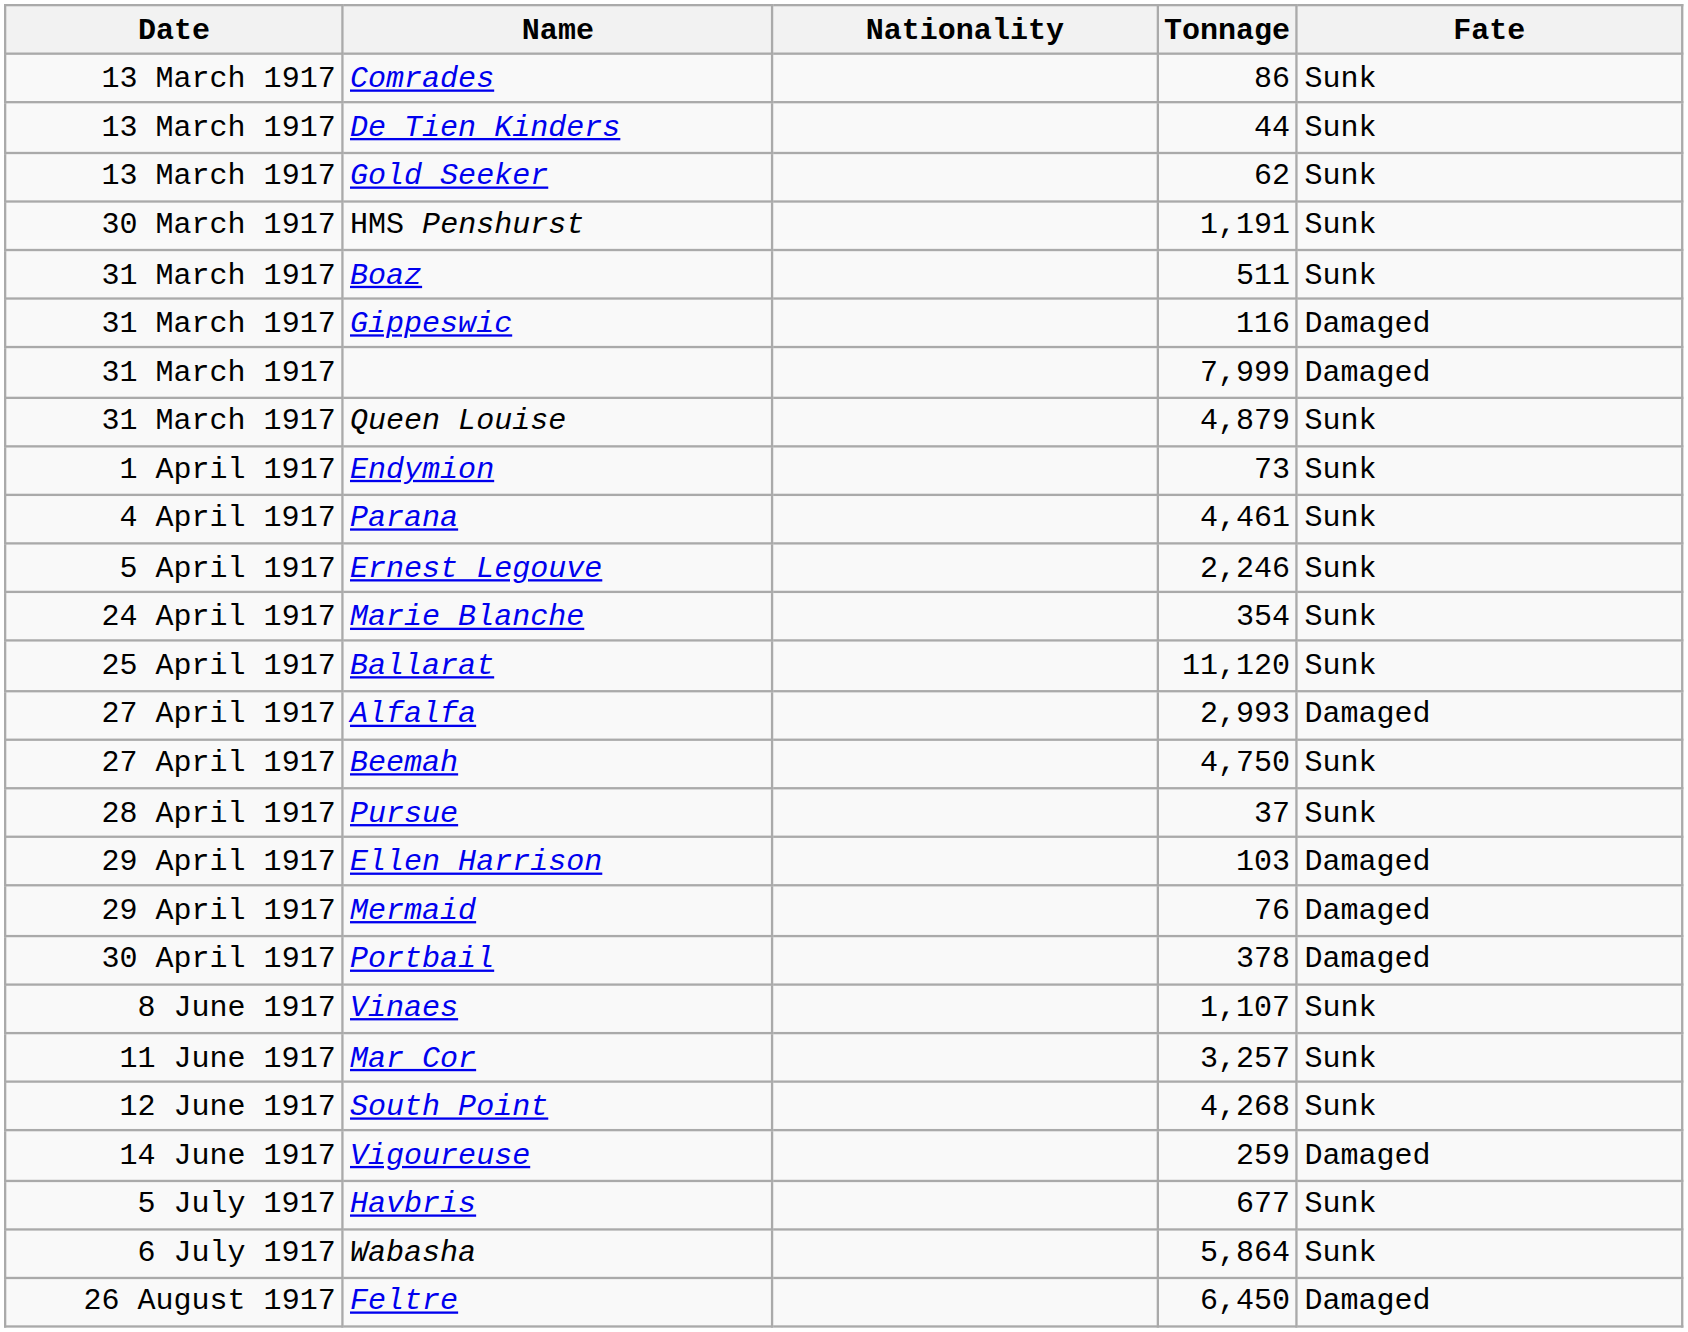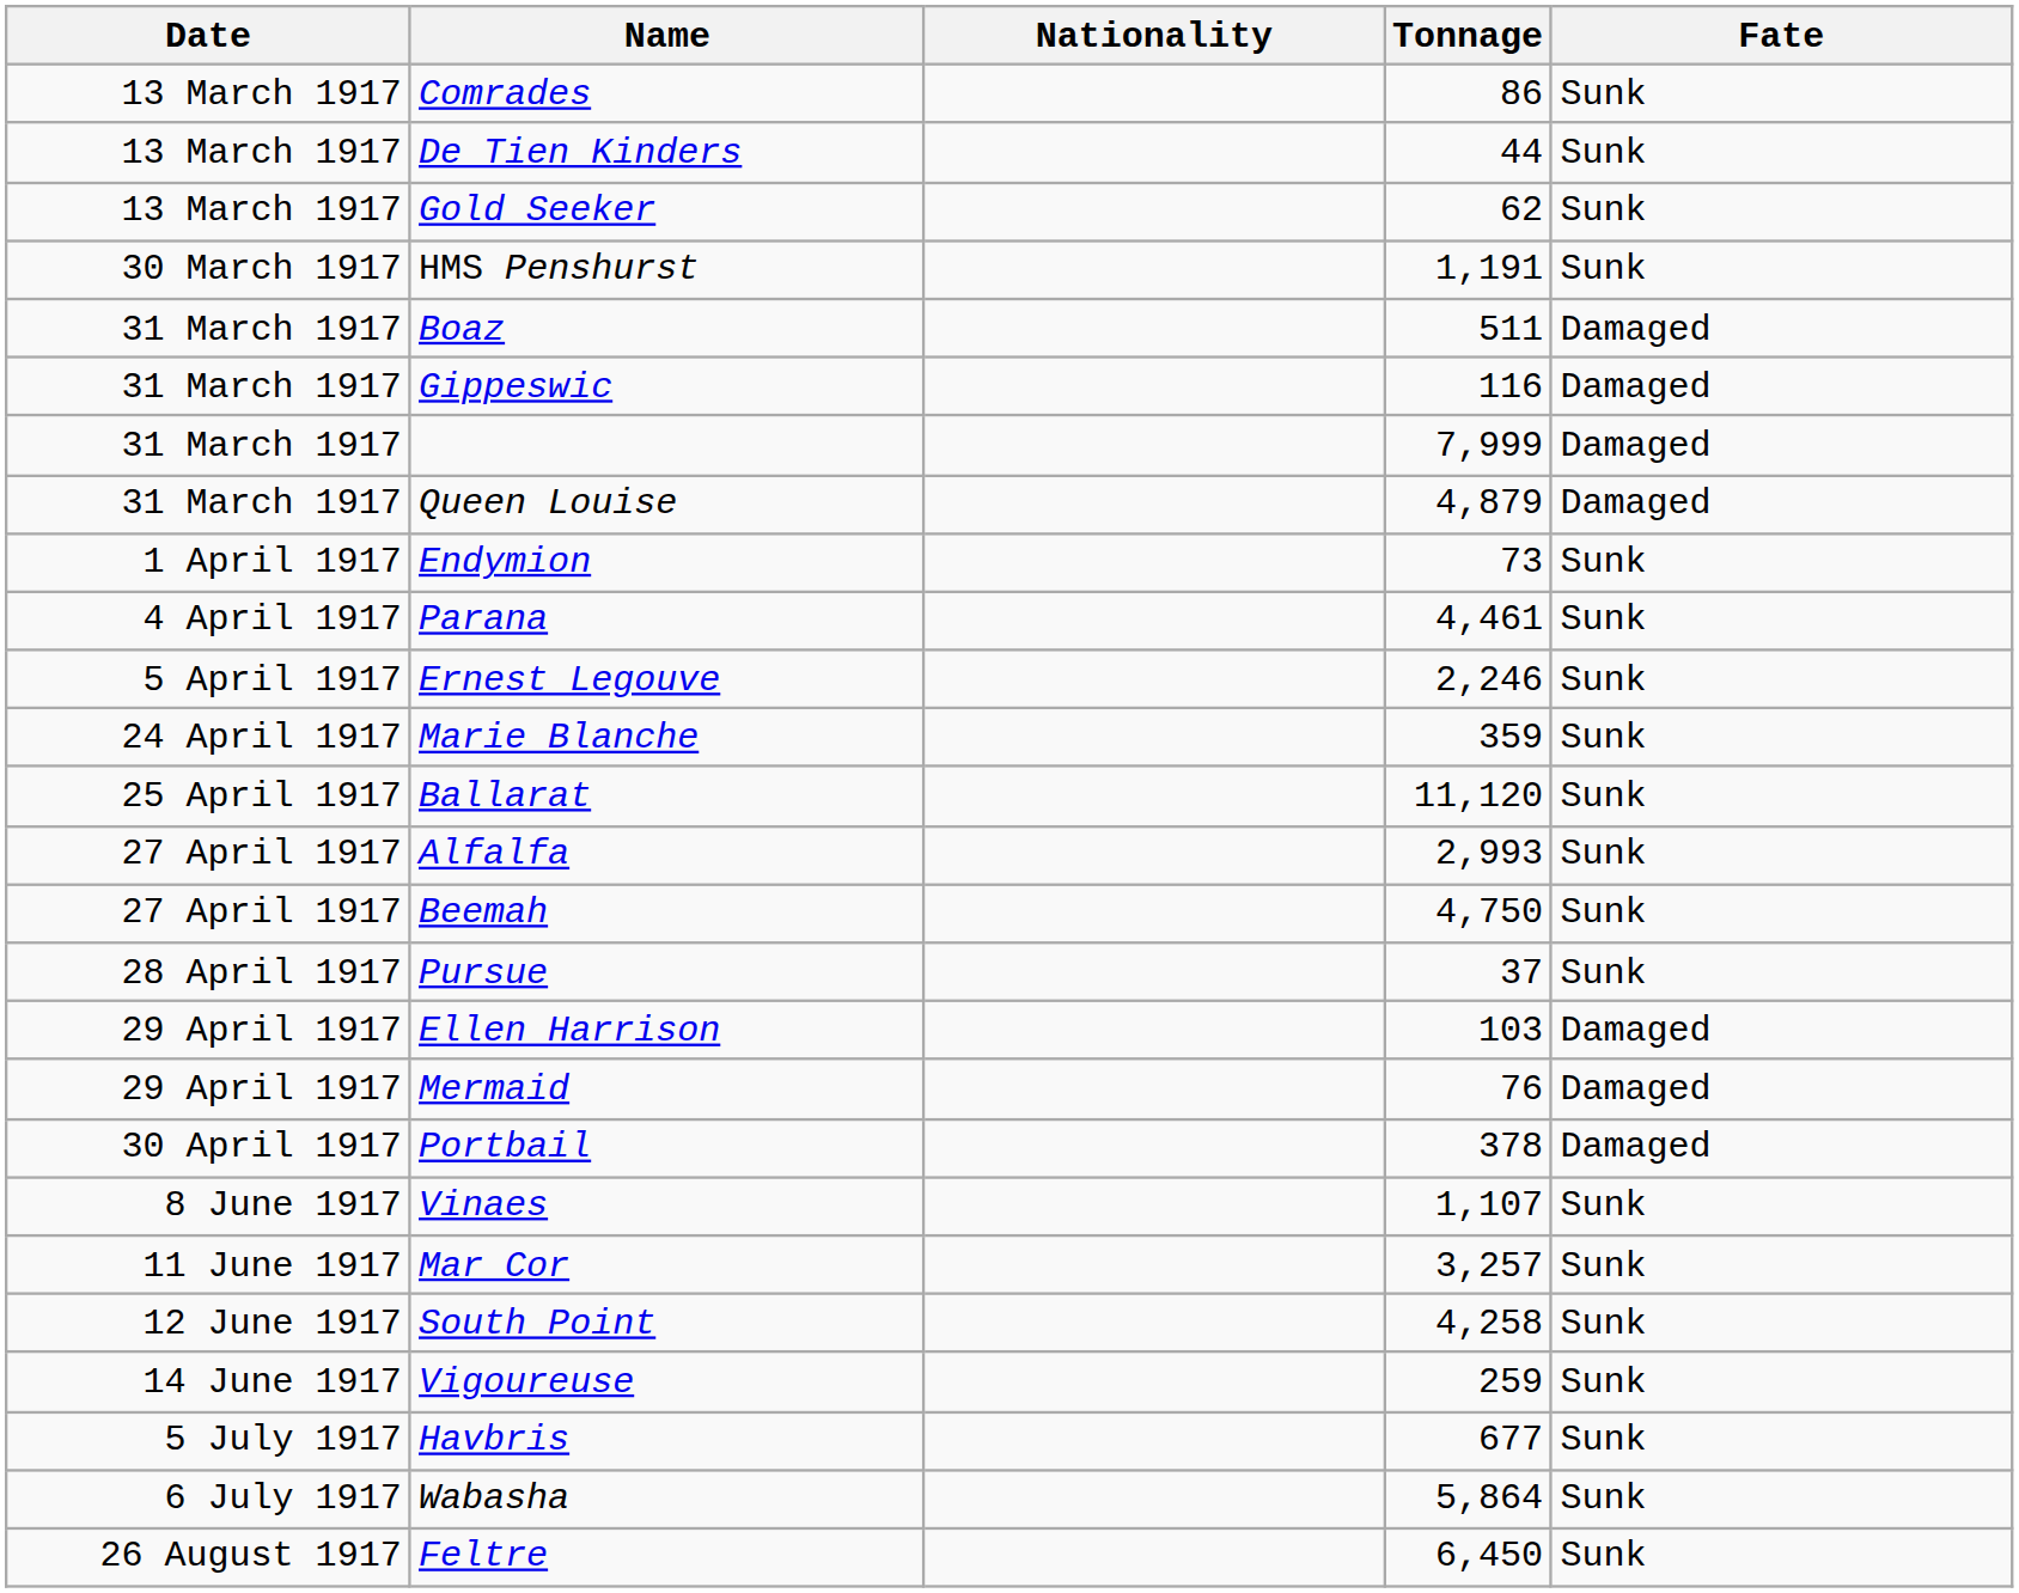 <table class="wikitable sortable">
 <tr>
 <th width="140px">Date</th>
 <th width="180px">Name</th>
 <th width="160px">Nationality</th>
 <th width="25px">Tonnage</th>
 <th width="160px">Fate</th>
 </tr>
 <tr>
 <td align="right">13 March 1917</td>
 <td align="left"><a href='#'><em>Comrades</em></a></td>
 <td align="left"></td>
 <td align="right">86</td>
 <td align="left">Sunk</td>
 </tr>
 <tr>
 <td align="right">13 March 1917</td>
 <td align="left"><a href='#'><em>De Tien Kinders</em></a></td>
 <td align="left"></td>
 <td align="right">44</td>
 <td align="left">Sunk</td>
 </tr>
 <tr>
 <td align="right">13 March 1917</td>
 <td align="left"><a href='#'><em>Gold Seeker</em></a></td>
 <td align="left"></td>
 <td align="right">62</td>
 <td align="left">Sunk</td>
 </tr>
 <tr>
 <td align="right">30 March 1917</td>
 <td align="left">HMS <em>Penshurst</em></td>
 <td align="left"></td>
 <td align="right">1,191</td>
 <td align="left">Sunk</td>
 </tr>
 <tr>
 <td align="right">31 March 1917</td>
 <td align="left"><a href='#'><em>Boaz</em></a></td>
 <td align="left"></td>
 <td align="right">511</td>
-<td align="left">Sunk</td>
+<td align="left">Damaged</td>
 </tr>
 <tr>
 <td align="right">31 March 1917</td>
 <td align="left"><a href='#'><em>Gippeswic</em></a></td>
 <td align="left"></td>
 <td align="right">116</td>
 <td align="left">Damaged</td>
 </tr>
 <tr>
 <td align="right">31 March 1917</td>
 <td align="left"></td>
 <td align="left"></td>
 <td align="right">7,999</td>
 <td align="left">Damaged</td>
 </tr>
 <tr>
 <td align="right">31 March 1917</td>
 <td align="left"><em>Queen Louise</em></td>
 <td align="left"></td>
 <td align="right">4,879</td>
-<td align="left">Sunk</td>
+<td align="left">Damaged</td>
 </tr>
 <tr>
 <td align="right">1 April 1917</td>
 <td align="left"><a href='#'><em>Endymion</em></a></td>
 <td align="left"></td>
 <td align="right">73</td>
 <td align="left">Sunk</td>
 </tr>
 <tr>
 <td align="right">4 April 1917</td>
 <td align="left"><a href='#'><em>Parana</em></a></td>
 <td align="left"></td>
 <td align="right">4,461</td>
 <td align="left">Sunk</td>
 </tr>
 <tr>
 <td align="right">5 April 1917</td>
 <td align="left"><a href='#'><em>Ernest Legouve</em></a></td>
 <td align="left"></td>
 <td align="right">2,246</td>
 <td align="left">Sunk</td>
 </tr>
 <tr>
 <td align="right">24 April 1917</td>
 <td align="left"><a href='#'><em>Marie Blanche</em></a></td>
 <td align="left"></td>
-<td align="right">354</td>
+<td align="right">359</td>
 <td align="left">Sunk</td>
 </tr>
 <tr>
 <td align="right">25 April 1917</td>
 <td align="left"><a href='#'><em>Ballarat</em></a></td>
 <td align="left"></td>
 <td align="right">11,120</td>
 <td align="left">Sunk</td>
 </tr>
 <tr>
 <td align="right">27 April 1917</td>
 <td align="left"><a href='#'><em>Alfalfa</em></a></td>
 <td align="left"></td>
 <td align="right">2,993</td>
-<td align="left">Damaged</td>
+<td align="left">Sunk</td>
 </tr>
 <tr>
 <td align="right">27 April 1917</td>
 <td align="left"><a href='#'><em>Beemah</em></a></td>
 <td align="left"></td>
 <td align="right">4,750</td>
 <td align="left">Sunk</td>
 </tr>
 <tr>
 <td align="right">28 April 1917</td>
 <td align="left"><a href='#'><em>Pursue</em></a></td>
 <td align="left"></td>
 <td align="right">37</td>
 <td align="left">Sunk</td>
 </tr>
 <tr>
 <td align="right">29 April 1917</td>
 <td align="left"><a href='#'><em>Ellen Harrison</em></a></td>
 <td align="left"></td>
 <td align="right">103</td>
 <td align="left">Damaged</td>
 </tr>
 <tr>
 <td align="right">29 April 1917</td>
 <td align="left"><a href='#'><em>Mermaid</em></a></td>
 <td align="left"></td>
 <td align="right">76</td>
 <td align="left">Damaged</td>
 </tr>
 <tr>
 <td align="right">30 April 1917</td>
 <td align="left"><a href='#'><em>Portbail</em></a></td>
 <td align="left"></td>
 <td align="right">378</td>
 <td align="left">Damaged</td>
 </tr>
 <tr>
 <td align="right">8 June 1917</td>
 <td align="left"><a href='#'><em>Vinaes</em></a></td>
 <td align="left"></td>
 <td align="right">1,107</td>
 <td align="left">Sunk</td>
 </tr>
 <tr>
 <td align="right">11 June 1917</td>
 <td align="left"><a href='#'><em>Mar Cor</em></a></td>
 <td align="left"></td>
 <td align="right">3,257</td>
 <td align="left">Sunk</td>
 </tr>
 <tr>
 <td align="right">12 June 1917</td>
 <td align="left"><a href='#'><em>South Point</em></a></td>
 <td align="left"></td>
-<td align="right">4,268</td>
+<td align="right">4,258</td>
 <td align="left">Sunk</td>
 </tr>
 <tr>
 <td align="right">14 June 1917</td>
 <td align="left"><a href='#'><em>Vigoureuse</em></a></td>
 <td align="left"></td>
 <td align="right">259</td>
-<td align="left">Damaged</td>
+<td align="left">Sunk</td>
 </tr>
 <tr>
 <td align="right">5 July 1917</td>
 <td align="left"><a href='#'><em>Havbris</em></a></td>
 <td align="left"></td>
 <td align="right">677</td>
 <td align="left">Sunk</td>
 </tr>
 <tr>
 <td align="right">6 July 1917</td>
 <td align="left"><em>Wabasha</em></td>
 <td align="left"></td>
 <td align="right">5,864</td>
 <td align="left">Sunk</td>
 </tr>
 <tr>
 <td align="right">26 August 1917</td>
 <td align="left"><a href='#'><em>Feltre</em></a></td>
 <td align="left"></td>
 <td align="right">6,450</td>
-<td align="left">Damaged</td>
+<td align="left">Sunk</td>
 </tr>
 </table>
